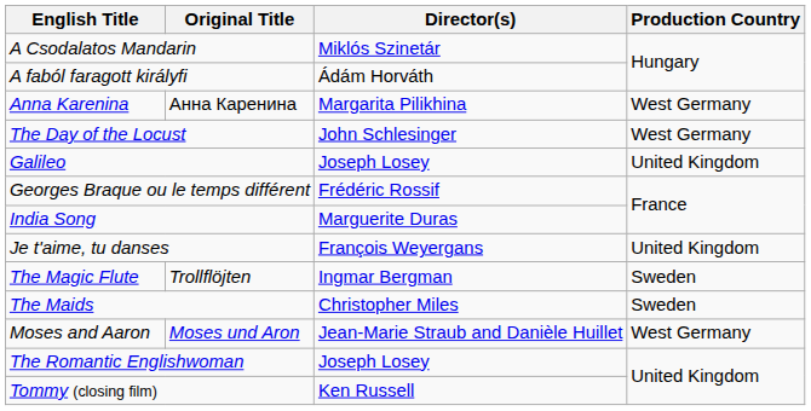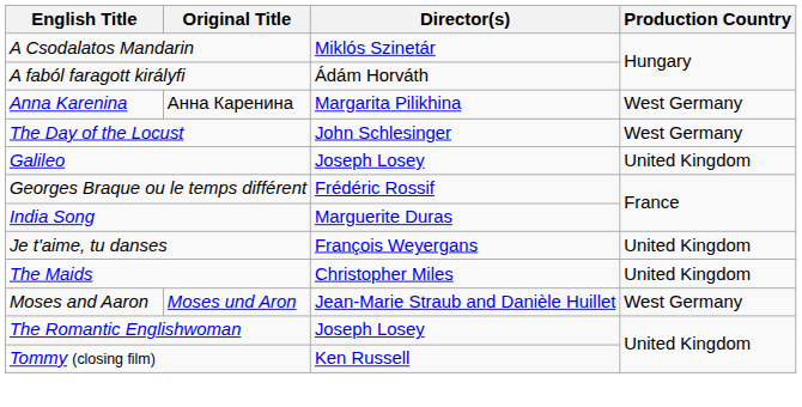 <table class="wikitable">
 <tr>
 <th>English Title</th>
 <th>Original Title</th>
 <th>Director(s)</th>
 <th>Production Country</th>
 </tr>
 <tr>
 <td colspan="2"><em>A Csodalatos Mandarin</em></td>
 <td><a href='#'>Miklós Szinetár</a></td>
 <td rowspan="2">Hungary</td>
 </tr>
 <tr>
 <td colspan="2"><em>A faból faragott királyfi</em></td>
 <td>Ádám Horváth</td>
 </tr>
 <tr>
 <td><em><a href='#'>Anna Karenina</a></em></td>
 <td>Анна Каренина</td>
 <td><a href='#'>Margarita Pilikhina</a></td>
 <td>West Germany</td>
 </tr>
 <tr>
 <td colspan="2"><em><a href='#'>The Day of the Locust</a></em></td>
 <td><a href='#'>John Schlesinger</a></td>
 <td>West Germany</td>
 </tr>
 <tr>
 <td colspan="2"><em><a href='#'>Galileo</a></em></td>
 <td><a href='#'>Joseph Losey</a></td>
 <td>United Kingdom</td>
 </tr>
 <tr>
 <td colspan="2"><em>Georges Braque ou le temps différent</em></td>
 <td><a href='#'>Frédéric Rossif</a></td>
 <td rowspan="2">France</td>
 </tr>
 <tr>
 <td colspan="2"><em><a href='#'>India Song</a></em></td>
 <td><a href='#'>Marguerite Duras</a></td>
 </tr>
 <tr>
 <td colspan="2"><em>Je t'aime, tu danses</em></td>
 <td><a href='#'>François Weyergans</a></td>
 <td>United Kingdom</td>
 </tr>
 <tr>
-<td><a href='#'><em>The Magic Flute</em></a></td>
-<td><em>Trollflöjten</em></td>
-<td><a href='#'>Ingmar Bergman</a></td>
-<td>Sweden</td>
-</tr>
-<tr>
 <td colspan="2"><em><a href='#'>The Maids</a></em></td>
 <td><a href='#'>Christopher Miles</a></td>
-<td>Sweden</td>
+<td>United Kingdom</td>
 </tr>
 <tr>
 <td><em>Moses and Aaron</em></td>
 <td><em><a href='#'>Moses und Aron</a></em></td>
 <td><a href='#'>Jean-Marie Straub and Danièle Huillet</a></td>
 <td>West Germany</td>
 </tr>
 <tr>
 <td colspan="2"><em><a href='#'>The Romantic Englishwoman</a></em></td>
 <td><a href='#'>Joseph Losey</a></td>
 <td rowspan="2">United Kingdom</td>
 </tr>
 <tr>
 <td colspan="2"><em><a href='#'>Tommy</a></em> <small>(closing film)</small></td>
 <td><a href='#'>Ken Russell</a></td>
 </tr>
 </table>
